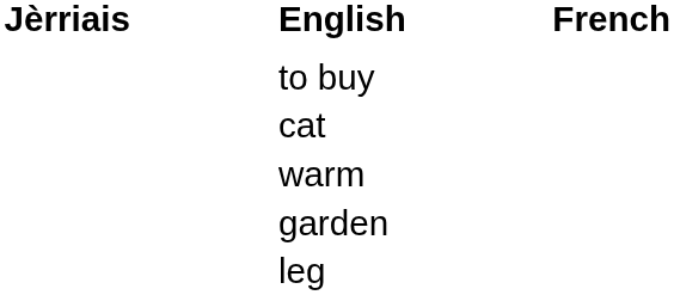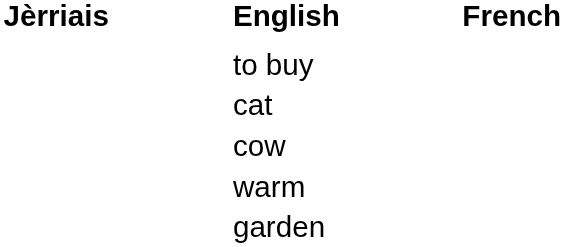 <table>
 <tr>
 <td width="120em"><strong>Jèrriais</strong></td>
 <td width="120em"><strong>English</strong></td>
 <td width="120em"><strong>French</strong></td>
 </tr>
 <tr>
 <td></td>
 <td></td>
 <td></td>
 </tr>
 <tr>
 <td></td>
 <td>to buy</td>
 <td></td>
 </tr>
 <tr>
 <td></td>
 <td>cat</td>
 <td></td>
 </tr>
 <tr>
 <td></td>
+<td>cow</td>
+<td></td>
+</tr>
+<tr>
+<td></td>
 <td>warm</td>
 <td></td>
 </tr>
 <tr>
 <td></td>
 <td>garden</td>
 <td></td>
 </tr>
-<tr>
-<td></td>
-<td>leg</td>
-<td></td>
-</tr>
 </table>
